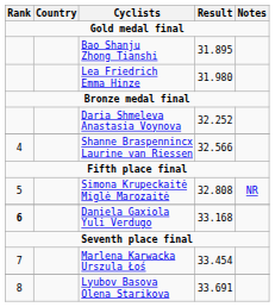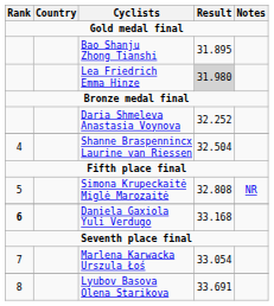 <table class="wikitable" style="text-align:center">
 <tr>
 <th>Rank</th>
 <th>Country</th>
 <th>Cyclists</th>
 <th>Result</th>
 <th>Notes</th>
 </tr>
 <tr>
 <td colspan=5><strong>Gold medal final</strong></td>
 </tr>
 <tr>
 <td></td>
 <td align=left></td>
 <td align=left><a href='#'>Bao Shanju</a><br><a href='#'>Zhong Tianshi</a></td>
 <td>31.895</td>
 <td></td>
 </tr>
 <tr>
 <td></td>
 <td align=left></td>
 <td align=left><a href='#'>Lea Friedrich</a><br><a href='#'>Emma Hinze</a></td>
-<td>31.980</td>
+<td style="background: lightgrey;">31.980</td>
 <td></td>
 </tr>
 <tr>
 <td colspan=5><strong>Bronze medal final</strong></td>
 </tr>
 <tr>
 <td></td>
 <td align=left></td>
 <td align=left><a href='#'>Daria Shmeleva</a><br><a href='#'>Anastasia Voynova</a></td>
 <td>32.252</td>
 <td></td>
 </tr>
 <tr>
 </tr>
 <tr>
 <td>4</td>
 <td align=left></td>
 <td align=left><a href='#'>Shanne Braspennincx</a><br><a href='#'>Laurine van Riessen</a></td>
-<td>32.566</td>
+<td>32.504</td>
 <td></td>
 </tr>
 <tr>
 <td colspan=5><strong>Fifth place final</strong></td>
 </tr>
 <tr>
 <td>5</td>
 <td align=left></td>
 <td align=left><a href='#'>Simona Krupeckaitė</a><br><a href='#'>Miglė Marozaitė</a></td>
 <td>32.808</td>
 <td><a href='#'>NR</a></td>
 </tr>
 <tr>
 </tr>
 <tr>
 <td><strong>6</strong></td>
 <td align=left></td>
 <td align=left><a href='#'>Daniela Gaxiola</a><br><a href='#'>Yuli Verdugo</a></td>
 <td>33.168</td>
 <td></td>
 </tr>
 <tr>
 <td colspan=5><strong>Seventh place final</strong></td>
 </tr>
 <tr>
 <td>7</td>
 <td align=left></td>
 <td align=left><a href='#'>Marlena Karwacka</a><br><a href='#'>Urszula Łoś</a></td>
-<td>33.454</td>
+<td>33.054</td>
 <td></td>
 </tr>
 <tr>
 </tr>
 <tr>
 <td>8</td>
 <td align=left></td>
 <td align=left><a href='#'>Lyubov Basova</a><br><a href='#'>Olena Starikova</a></td>
 <td>33.691</td>
 <td></td>
 </tr>
 </table>
